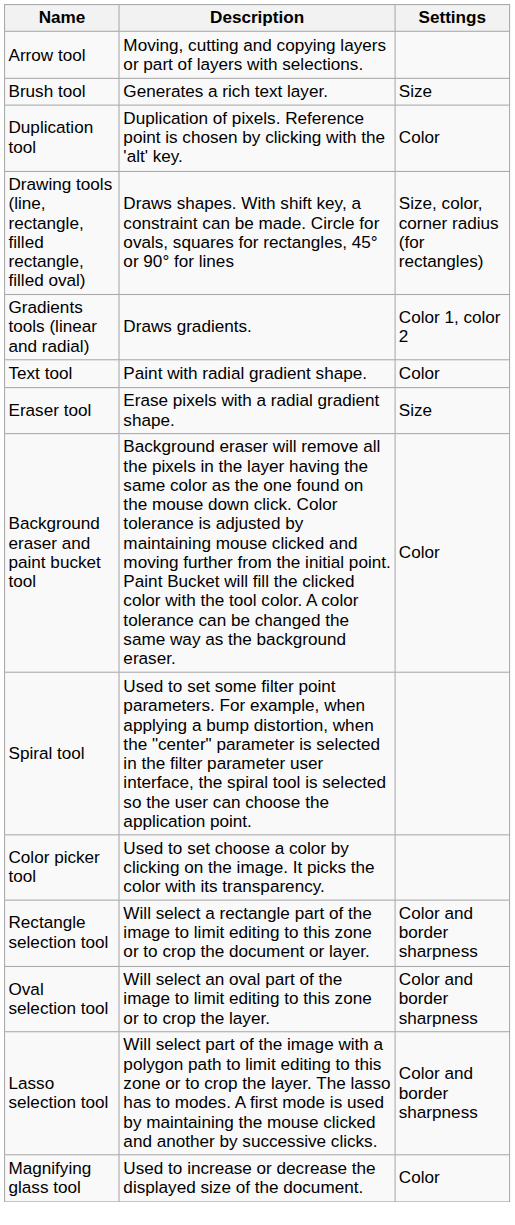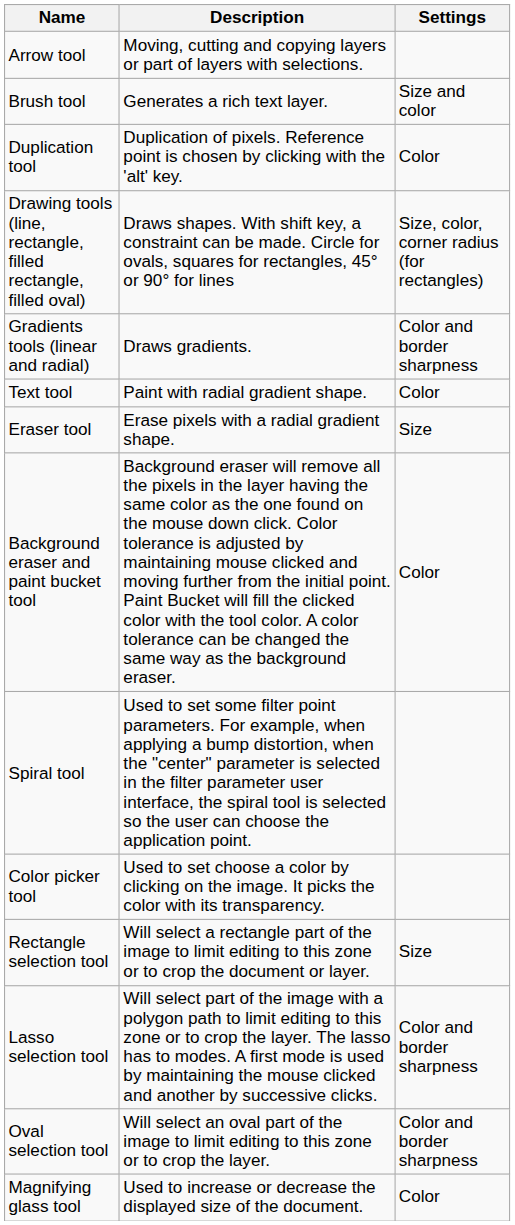 <table class="wikitable">
 <tr>
 <th style="width:100px">Name</th>
 <th style="width:250px">Description</th>
 <th style="width:100px">Settings</th>
 </tr>
 <tr>
 <td>Arrow tool</td>
 <td>Moving, cutting and copying layers or part of layers with selections.</td>
 <td></td>
 </tr>
 <tr>
 <td>Brush tool</td>
 <td>Generates a rich text layer.</td>
-<td>Size</td>
+<td>Size and color</td>
 </tr>
 <tr>
 <td>Duplication tool</td>
 <td>Duplication of pixels. Reference point is chosen by clicking with the 'alt' key.</td>
 <td>Color</td>
 </tr>
 <tr>
 <td>Drawing tools (line, rectangle, filled rectangle, filled oval)</td>
 <td>Draws shapes. With shift key, a constraint can be made. Circle for ovals, squares for rectangles, 45° or 90° for lines</td>
 <td>Size, color, corner radius (for rectangles)</td>
 </tr>
 <tr>
 <td>Gradients tools (linear and radial)</td>
 <td>Draws gradients.</td>
-<td>Color 1, color 2</td>
+<td>Color and border sharpness</td>
 </tr>
 <tr>
 <td>Text tool</td>
 <td>Paint with radial gradient shape.</td>
 <td>Color</td>
 </tr>
 <tr>
 <td>Eraser tool</td>
 <td>Erase pixels with a radial gradient shape.</td>
 <td>Size</td>
 </tr>
 <tr>
 <td>Background eraser and paint bucket tool</td>
 <td>Background eraser will remove all the pixels in the layer having the same color as the one found on the mouse down click. Color tolerance is adjusted by maintaining mouse clicked and moving further from the initial point. Paint Bucket will fill the clicked color with the tool color. A color tolerance can be changed the same way as the background eraser.</td>
 <td>Color</td>
 </tr>
 <tr>
 <td>Spiral tool</td>
 <td>Used to set some filter point parameters. For example, when applying a bump distortion, when the "center" parameter is selected in the filter parameter user interface, the spiral tool is selected so the user can choose the application point.</td>
 <td></td>
 </tr>
 <tr>
 <td>Color picker tool</td>
 <td>Used to set choose a color by clicking on the image. It picks the color with its transparency.</td>
 <td></td>
 </tr>
 <tr>
 <td>Rectangle selection tool</td>
 <td>Will select a rectangle part of the image to limit editing to this zone or to crop the document or layer.</td>
+<td>Size</td>
+</tr>
+<tr>
+<td>Lasso selection tool</td>
+<td>Will select part of the image with a polygon path to limit editing to this zone or to crop the layer. The lasso has to modes. A first mode is used by maintaining the mouse clicked and another by successive clicks.</td>
 <td>Color and border sharpness</td>
 </tr>
 <tr>
 <td>Oval selection tool</td>
 <td>Will select an oval part of the image to limit editing to this zone or to crop the layer.</td>
 <td>Color and border sharpness</td>
 </tr>
 <tr>
-<td>Lasso selection tool</td>
-<td>Will select part of the image with a polygon path to limit editing to this zone or to crop the layer. The lasso has to modes. A first mode is used by maintaining the mouse clicked and another by successive clicks.</td>
-<td>Color and border sharpness</td>
-</tr>
-<tr>
 <td>Magnifying glass tool</td>
 <td>Used to increase or decrease the displayed size of the document.</td>
 <td>Color</td>
 </tr>
 </table>
